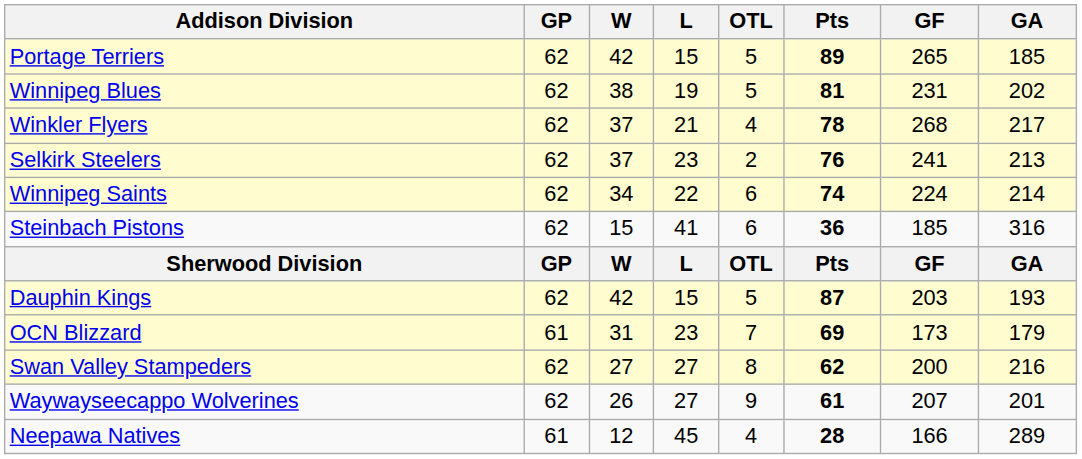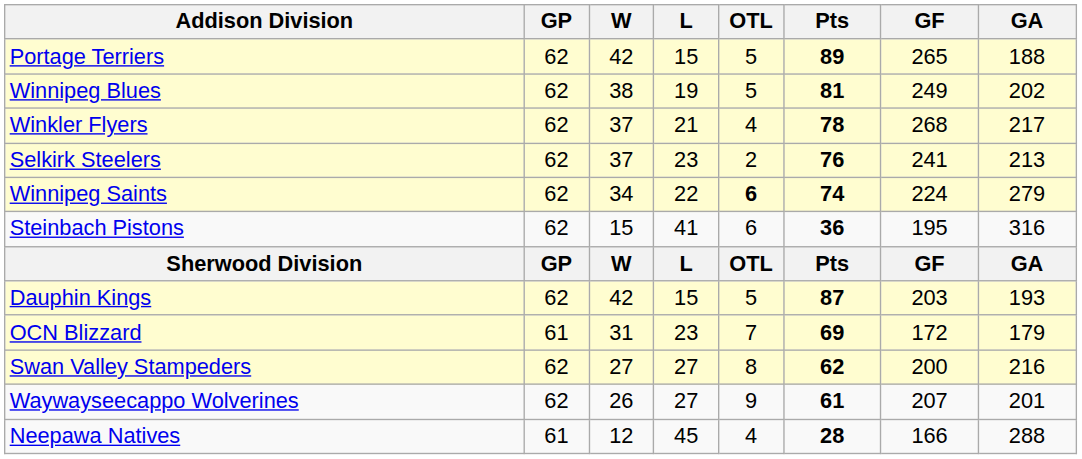 <table class="wikitable">
 <tr>
 <th bgcolor="#DDDDFF" width="40%">Addison Division</th>
 <th bgcolor="#DDDDFF" width="5%">GP</th>
 <th bgcolor="#DDDDFF" width="5%">W</th>
 <th bgcolor="#DDDDFF" width="5%">L</th>
 <th bgcolor="#DDDDFF" width="5%">OTL</th>
 <th bgcolor="#DDDDFF" width="7.5%">Pts</th>
 <th bgcolor="#DDDDFF" width="7.5%">GF</th>
 <th bgcolor="#DDDDFF" width="7.5%">GA</th>
 </tr>
 <tr align=center bgcolor=#FFFDD0>
 <td align=left><a href='#'>Portage Terriers</a></td>
 <td>62</td>
 <td>42</td>
 <td>15</td>
 <td>5</td>
 <td><strong>89</strong></td>
 <td>265</td>
-<td>185</td>
+<td>188</td>
 </tr>
 <tr align=center bgcolor=#FFFDD0>
 <td align=left><a href='#'>Winnipeg Blues</a></td>
 <td>62</td>
 <td>38</td>
 <td>19</td>
 <td>5</td>
 <td><strong>81</strong></td>
-<td>231</td>
+<td>249</td>
 <td>202</td>
 </tr>
 <tr align=center bgcolor=#FFFDD0>
 <td align=left><a href='#'>Winkler Flyers</a></td>
 <td>62</td>
 <td>37</td>
 <td>21</td>
 <td>4</td>
 <td><strong>78</strong></td>
 <td>268</td>
 <td>217</td>
 </tr>
 <tr align=center bgcolor=#FFFDD0>
 <td align=left><a href='#'>Selkirk Steelers</a></td>
 <td>62</td>
 <td>37</td>
 <td>23</td>
 <td>2</td>
 <td><strong>76</strong></td>
 <td>241</td>
 <td>213</td>
 </tr>
 <tr align=center bgcolor=#FFFDD0>
 <td align=left><a href='#'>Winnipeg Saints</a></td>
 <td>62</td>
 <td>34</td>
 <td>22</td>
-<td>6</td>
+<td><strong>6</strong></td>
 <td><strong>74</strong></td>
 <td>224</td>
-<td>214</td>
+<td>279</td>
 </tr>
 <tr align=center>
 <td align=left><a href='#'>Steinbach Pistons</a></td>
 <td>62</td>
 <td>15</td>
 <td>41</td>
 <td>6</td>
 <td><strong>36</strong></td>
-<td>185</td>
+<td>195</td>
 <td>316</td>
 </tr>
 <tr>
 <th bgcolor="#DDDDFF" width="40%">Sherwood Division</th>
 <th bgcolor="#DDDDFF" width="5%">GP</th>
 <th bgcolor="#DDDDFF" width="5%">W</th>
 <th bgcolor="#DDDDFF" width="5%">L</th>
 <th bgcolor="#DDDDFF" width="5%">OTL</th>
 <th bgcolor="#DDDDFF" width="7.5%">Pts</th>
 <th bgcolor="#DDDDFF" width="7.5%">GF</th>
 <th bgcolor="#DDDDFF" width="7.5%">GA</th>
 </tr>
 <tr align=center bgcolor=#FFFDD0>
 <td align=left><a href='#'>Dauphin Kings</a></td>
 <td>62</td>
 <td>42</td>
 <td>15</td>
 <td>5</td>
 <td><strong>87</strong></td>
 <td>203</td>
 <td>193</td>
 </tr>
 <tr align=center bgcolor=#FFFDD0>
 <td align=left><a href='#'>OCN Blizzard</a></td>
 <td>61</td>
 <td>31</td>
 <td>23</td>
 <td>7</td>
 <td><strong>69</strong></td>
-<td>173</td>
+<td>172</td>
 <td>179</td>
 </tr>
 <tr align=center bgcolor=#FFFDD0>
 <td align=left><a href='#'>Swan Valley Stampeders</a></td>
 <td>62</td>
 <td>27</td>
 <td>27</td>
 <td>8</td>
 <td><strong>62</strong></td>
 <td>200</td>
 <td>216</td>
 </tr>
 <tr align=center>
 <td align=left><a href='#'>Waywayseecappo Wolverines</a></td>
 <td>62</td>
 <td>26</td>
 <td>27</td>
 <td>9</td>
 <td><strong>61</strong></td>
 <td>207</td>
 <td>201</td>
 </tr>
 <tr align=center>
 <td align=left><a href='#'>Neepawa Natives</a></td>
 <td>61</td>
 <td>12</td>
 <td>45</td>
 <td>4</td>
 <td><strong>28</strong></td>
 <td>166</td>
-<td>289</td>
+<td>288</td>
 </tr>
 </table>
